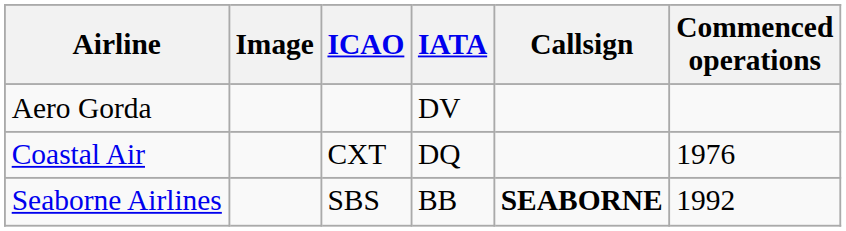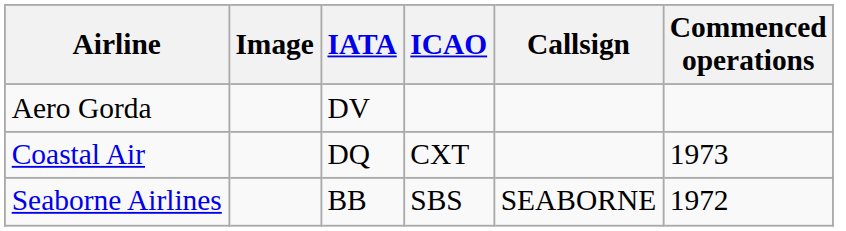 <table class="wikitable sortable">
 <tr valign="middle">
 <th>Airline</th>
 <th>Image</th>
+<th><a href='#'>IATA</a></th>
 <th><a href='#'>ICAO</a></th>
-<th><a href='#'>IATA</a></th>
 <th>Callsign</th>
 <th>Commenced<br>operations</th>
 </tr>
 <tr>
 <td>Aero Gorda</td>
 <td></td>
+<td>DV</td>
 <td></td>
-<td>DV</td>
 <td></td>
 <td></td>
 </tr>
 <tr>
 <td><a href='#'>Coastal Air </a></td>
 <td></td>
+<td>DQ</td>
 <td>CXT</td>
-<td>DQ</td>
 <td></td>
-<td>1976</td>
+<td>1973</td>
 </tr>
 <tr>
 <td><a href='#'>Seaborne Airlines</a></td>
 <td></td>
+<td>BB</td>
 <td>SBS</td>
-<td>BB</td>
-<td><strong>SEABORNE</strong></td>
-<td>1992</td>
+<td>SEABORNE</td>
+<td>1972</td>
 </tr>
 </table>
